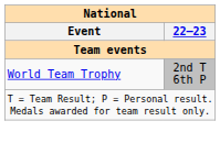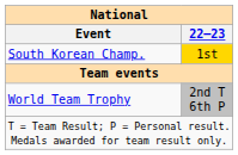 <table class="wikitable" style="text-align:center">
 <tr>
 <th style="background-color: #ffdead; " colspan=2 align=center>National</th>
 </tr>
 <tr>
 <th>Event</th>
 <th><a href='#'>22–23</a></th>
+</tr>
+<tr>
+<td align=left><a href='#'>South Korean Champ.</a></td>
+<td bgcolor=gold>1st</td>
 </tr>
 <tr>
 <th style="background-color: #ffdead;" colspan=2 align=center>Team events</th>
 </tr>
 <tr>
 <td align=left><a href='#'>World Team Trophy</a></td>
 <td bgcolor=silver>2nd T <br> 6th P</td>
 </tr>
 <tr>
 <td colspan=2 align=center><small> T = Team Result; P = Personal result. <br> Medals awarded for team result only.</small></td>
 </tr>
 </table>
